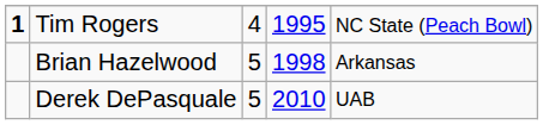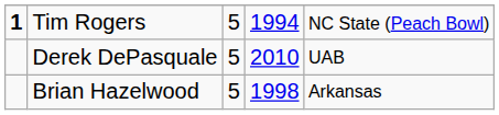 <table class="wikitable">
 <tr>
 </tr>
 <tr>
 <td><strong>1</strong></td>
 <td>Tim Rogers</td>
-<td>4</td>
-<td><a href='#'>1995</a></td>
+<td>5</td>
+<td><a href='#'>1994</a></td>
 <td style="font-size:80%;">NC State (<a href='#'>Peach Bowl</a>)</td>
+</tr>
+<tr>
+<td></td>
+<td>Derek DePasquale</td>
+<td>5</td>
+<td><a href='#'>2010</a></td>
+<td style="font-size:80%;">UAB</td>
 </tr>
 <tr>
 <td></td>
 <td>Brian Hazelwood</td>
 <td>5</td>
 <td><a href='#'>1998</a></td>
 <td style="font-size:80%;">Arkansas</td>
 </tr>
-<tr>
-<td></td>
-<td>Derek DePasquale</td>
-<td>5</td>
-<td><a href='#'>2010</a></td>
-<td style="font-size:80%;">UAB</td>
-</tr>
 </table>
